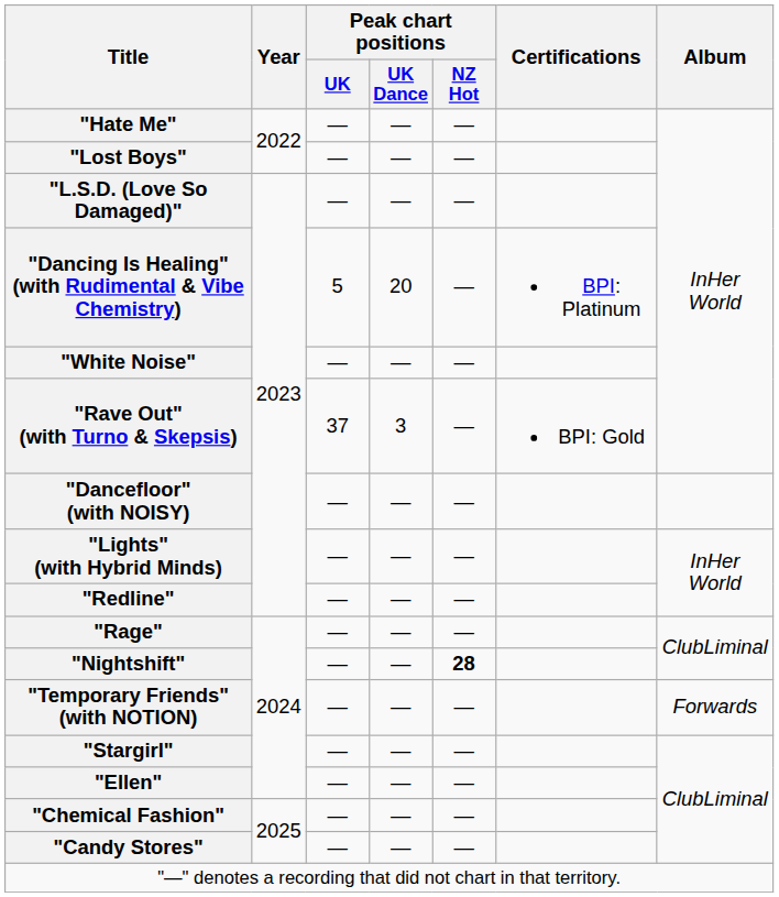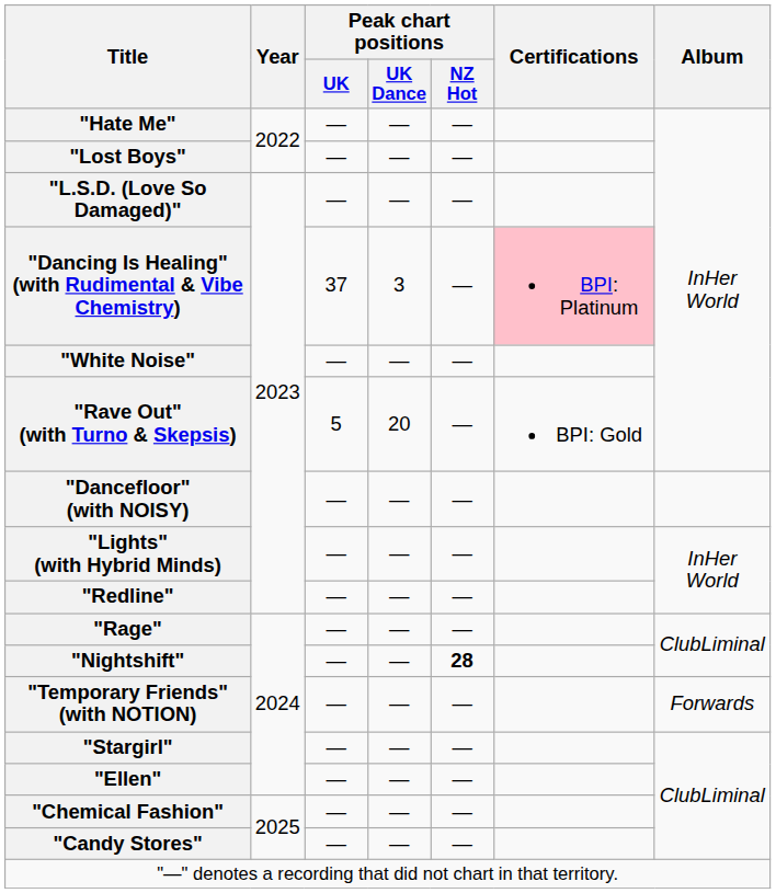 <table class="wikitable plainrowheaders" style="text-align:center;">
 <tr>
 <th scope="col" rowspan="2">Title</th>
 <th scope="col" rowspan="2">Year</th>
 <th scope="col" colspan="3">Peak chart positions</th>
 <th scope="col" rowspan="2">Certifications</th>
 <th scope="col" rowspan="2">Album</th>
 </tr>
 <tr>
 <th scope="col" style="width:3em;font-size:90%;"><a href='#'>UK</a><br></th>
 <th scope="col" style="width:3em;font-size:90%;"><a href='#'>UK<br>Dance</a><br></th>
 <th scope="col" style="width:3em;font-size:90%;"><a href='#'>NZ<br>Hot</a><br></th>
 </tr>
 <tr>
 <th scope="row">"Hate Me"</th>
 <td rowspan="2">2022</td>
 <td>—</td>
 <td>—</td>
 <td>—</td>
 <td></td>
 <td rowspan="6"><em>InHer World</em></td>
 </tr>
 <tr>
 <th scope="row">"Lost Boys"</th>
 <td>—</td>
 <td>—</td>
 <td>—</td>
 <td></td>
 </tr>
 <tr>
 <th scope="row">"L.S.D. (Love So Damaged)"</th>
 <td rowspan="7">2023</td>
 <td>—</td>
 <td>—</td>
 <td>—</td>
 <td></td>
 </tr>
 <tr>
 <th scope="row">"Dancing Is Healing"<br><span>(with <a href='#'>Rudimental</a> & <a href='#'>Vibe Chemistry</a>)</span></th>
-<td>5</td>
-<td>20</td>
+<td>37</td>
+<td>3</td>
 <td>—</td>
-<td><br><ul><li><a href='#'>BPI</a>: Platinum</li></ul></td>
+<td style="background: pink;"><br><ul><li><a href='#'>BPI</a>: Platinum</li></ul></td>
 </tr>
 <tr>
 <th scope="row">"White Noise"</th>
 <td>—</td>
 <td>—</td>
 <td>—</td>
 <td></td>
 </tr>
 <tr>
 <th scope="row">"Rave Out"<br><span>(with <a href='#'>Turno</a> & <a href='#'>Skepsis</a>)</span></th>
-<td>37</td>
-<td>3</td>
+<td>5</td>
+<td>20</td>
 <td>—</td>
 <td><br><ul><li>BPI: Gold</li></ul></td>
 </tr>
 <tr>
 <th scope="row">"Dancefloor"<br><span>(with NOISY)</span></th>
 <td>—</td>
 <td>—</td>
 <td>—</td>
 <td></td>
 <td></td>
 </tr>
 <tr>
 <th scope="row">"Lights"<br><span>(with Hybrid Minds)</span></th>
 <td>—</td>
 <td>—</td>
 <td>—</td>
 <td></td>
 <td rowspan="2"><em>InHer World</em></td>
 </tr>
 <tr>
 <th scope="row">"Redline"</th>
 <td>—</td>
 <td>—</td>
 <td>—</td>
 <td></td>
 </tr>
 <tr>
 <th scope="row">"Rage"</th>
 <td rowspan="5">2024</td>
 <td>—</td>
 <td>—</td>
 <td>—</td>
 <td></td>
 <td rowspan="2"><em>ClubLiminal</em></td>
 </tr>
 <tr>
 <th scope="row">"Nightshift"</th>
 <td>—</td>
 <td>—</td>
 <td><strong>28</strong></td>
 <td></td>
 </tr>
 <tr>
 <th scope="row">"Temporary Friends"<br><span>(with NOTION)</span></th>
 <td>—</td>
 <td>—</td>
 <td>—</td>
 <td></td>
 <td><em>Forwards</em></td>
 </tr>
 <tr>
 <th scope="row">"Stargirl"</th>
 <td>—</td>
 <td>—</td>
 <td>—</td>
 <td></td>
 <td rowspan="4"><em>ClubLiminal</em></td>
 </tr>
 <tr>
 <th scope="row">"Ellen"</th>
 <td>—</td>
 <td>—</td>
 <td>—</td>
 <td></td>
 </tr>
 <tr>
 <th scope="row">"Chemical Fashion"</th>
 <td rowspan="2">2025</td>
 <td>—</td>
 <td>—</td>
 <td>—</td>
 <td></td>
 </tr>
 <tr>
 <th scope="row">"Candy Stores"</th>
 <td>—</td>
 <td>—</td>
 <td>—</td>
 <td></td>
 </tr>
 <tr>
 <td colspan="7" style="font-size:90%">"—" denotes a recording that did not chart in that territory.</td>
 </tr>
 </table>
